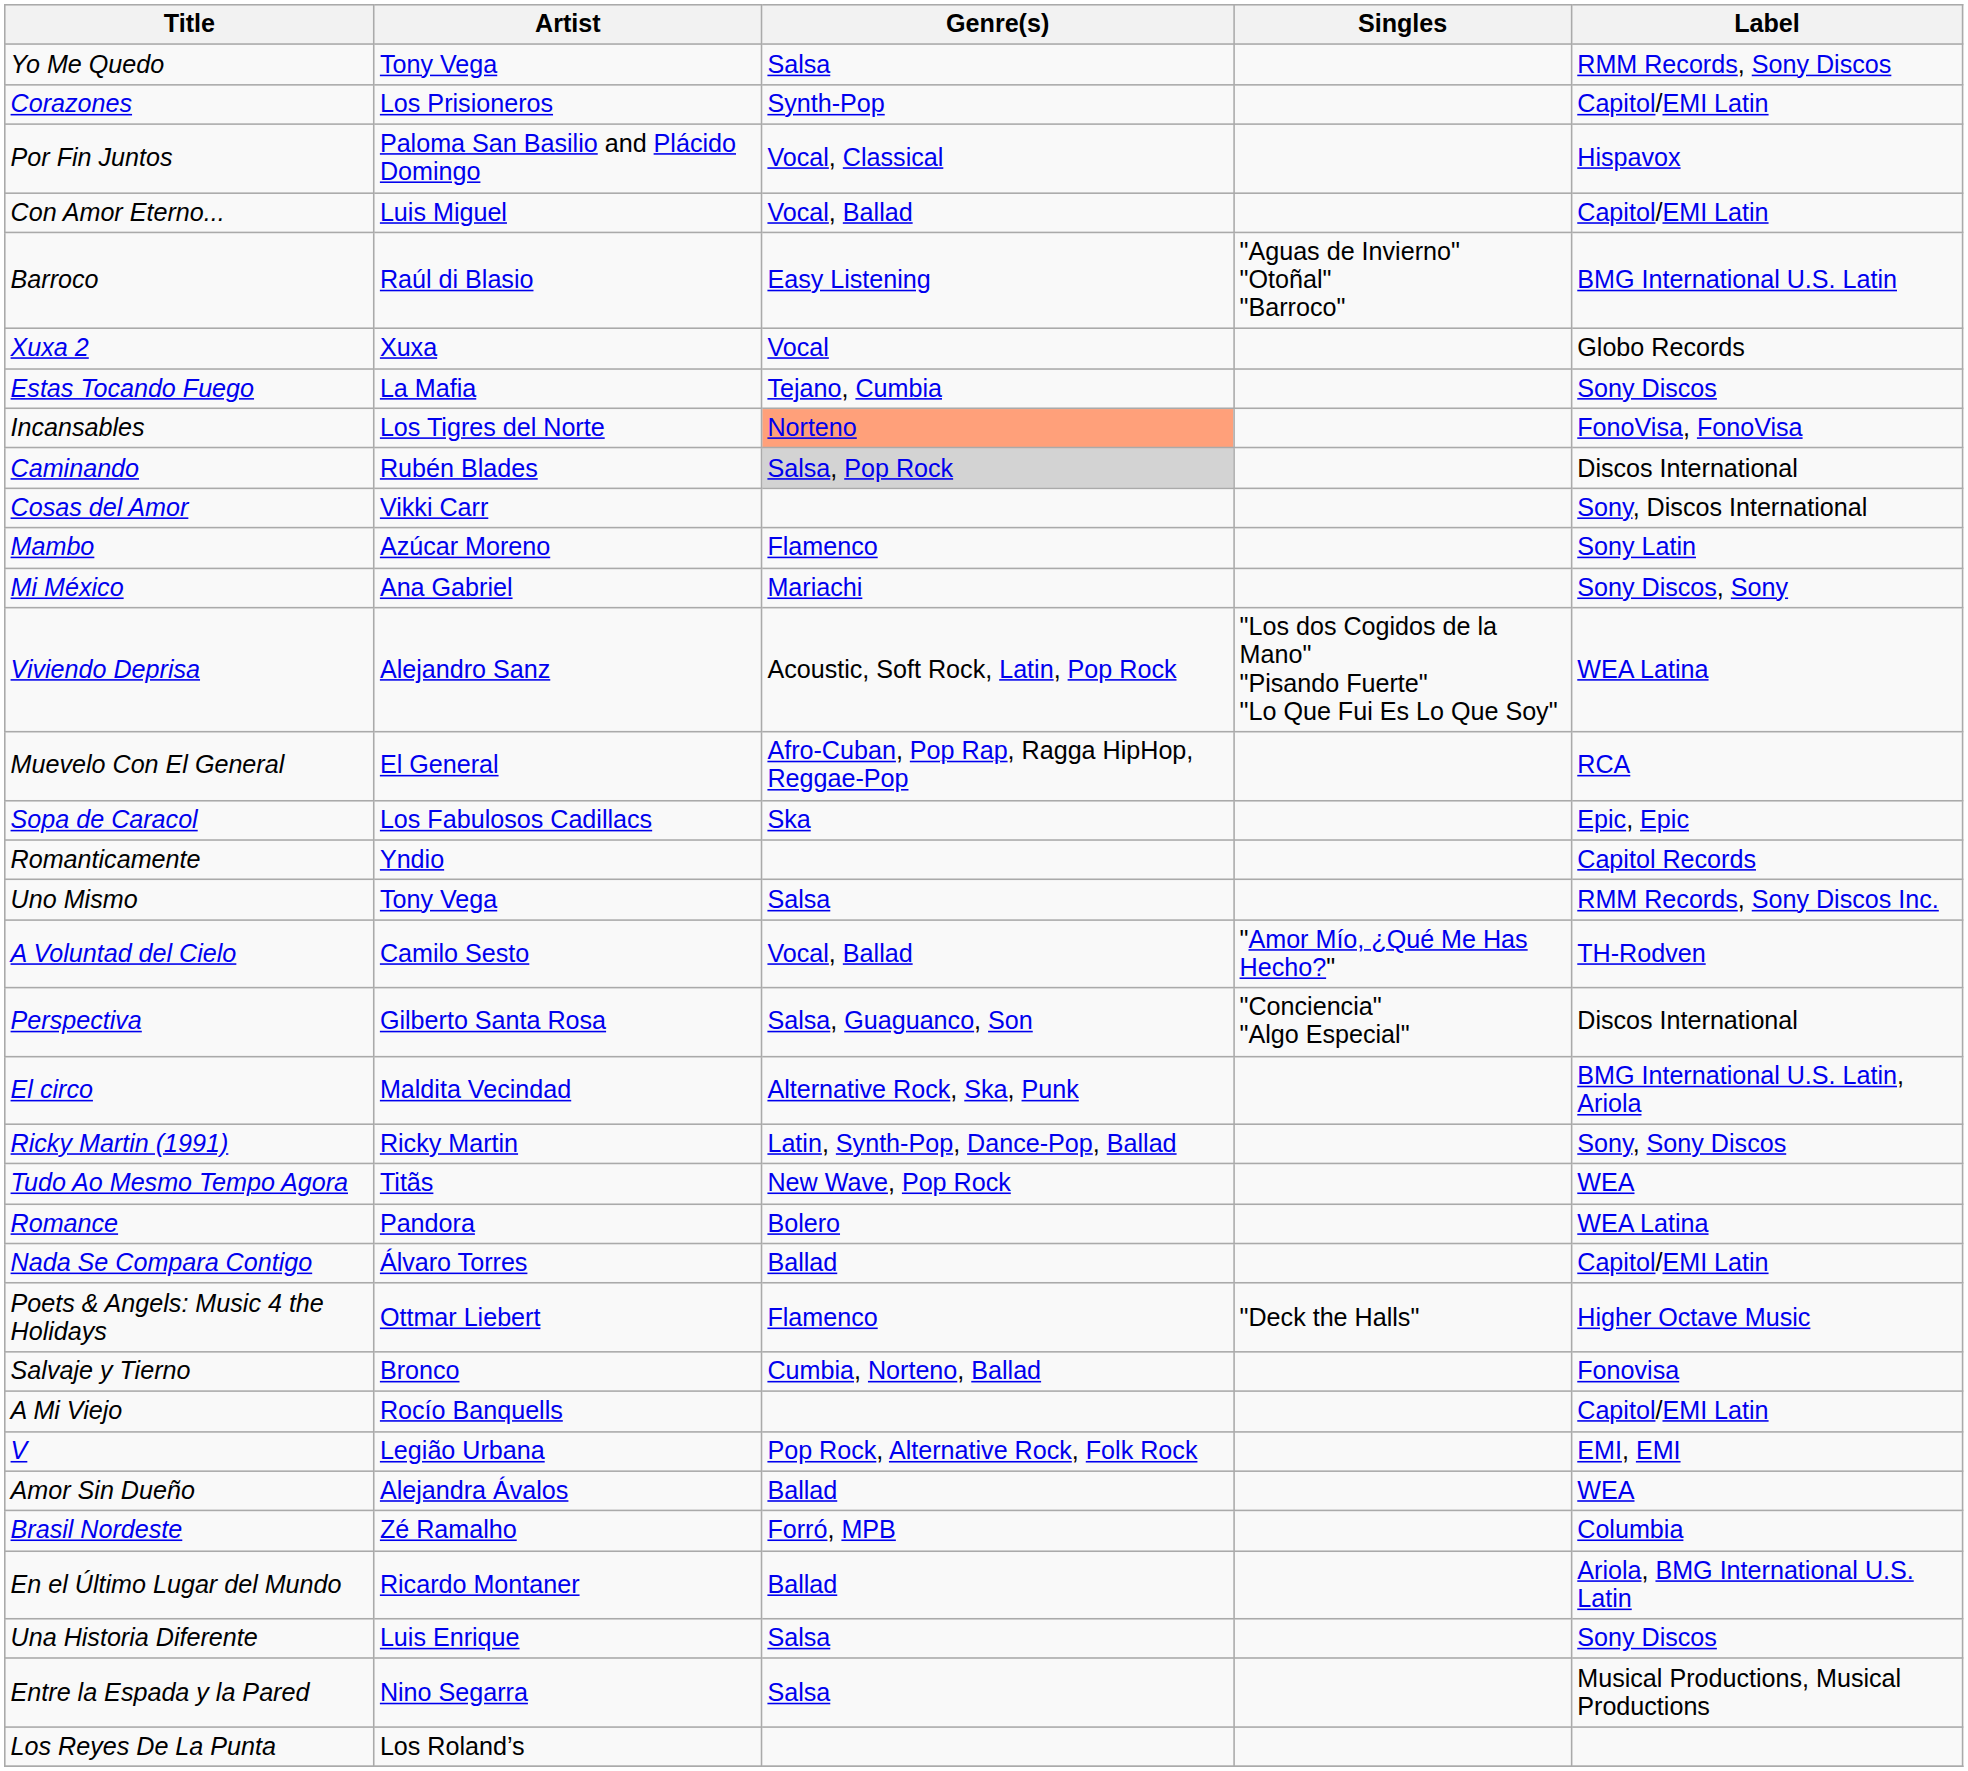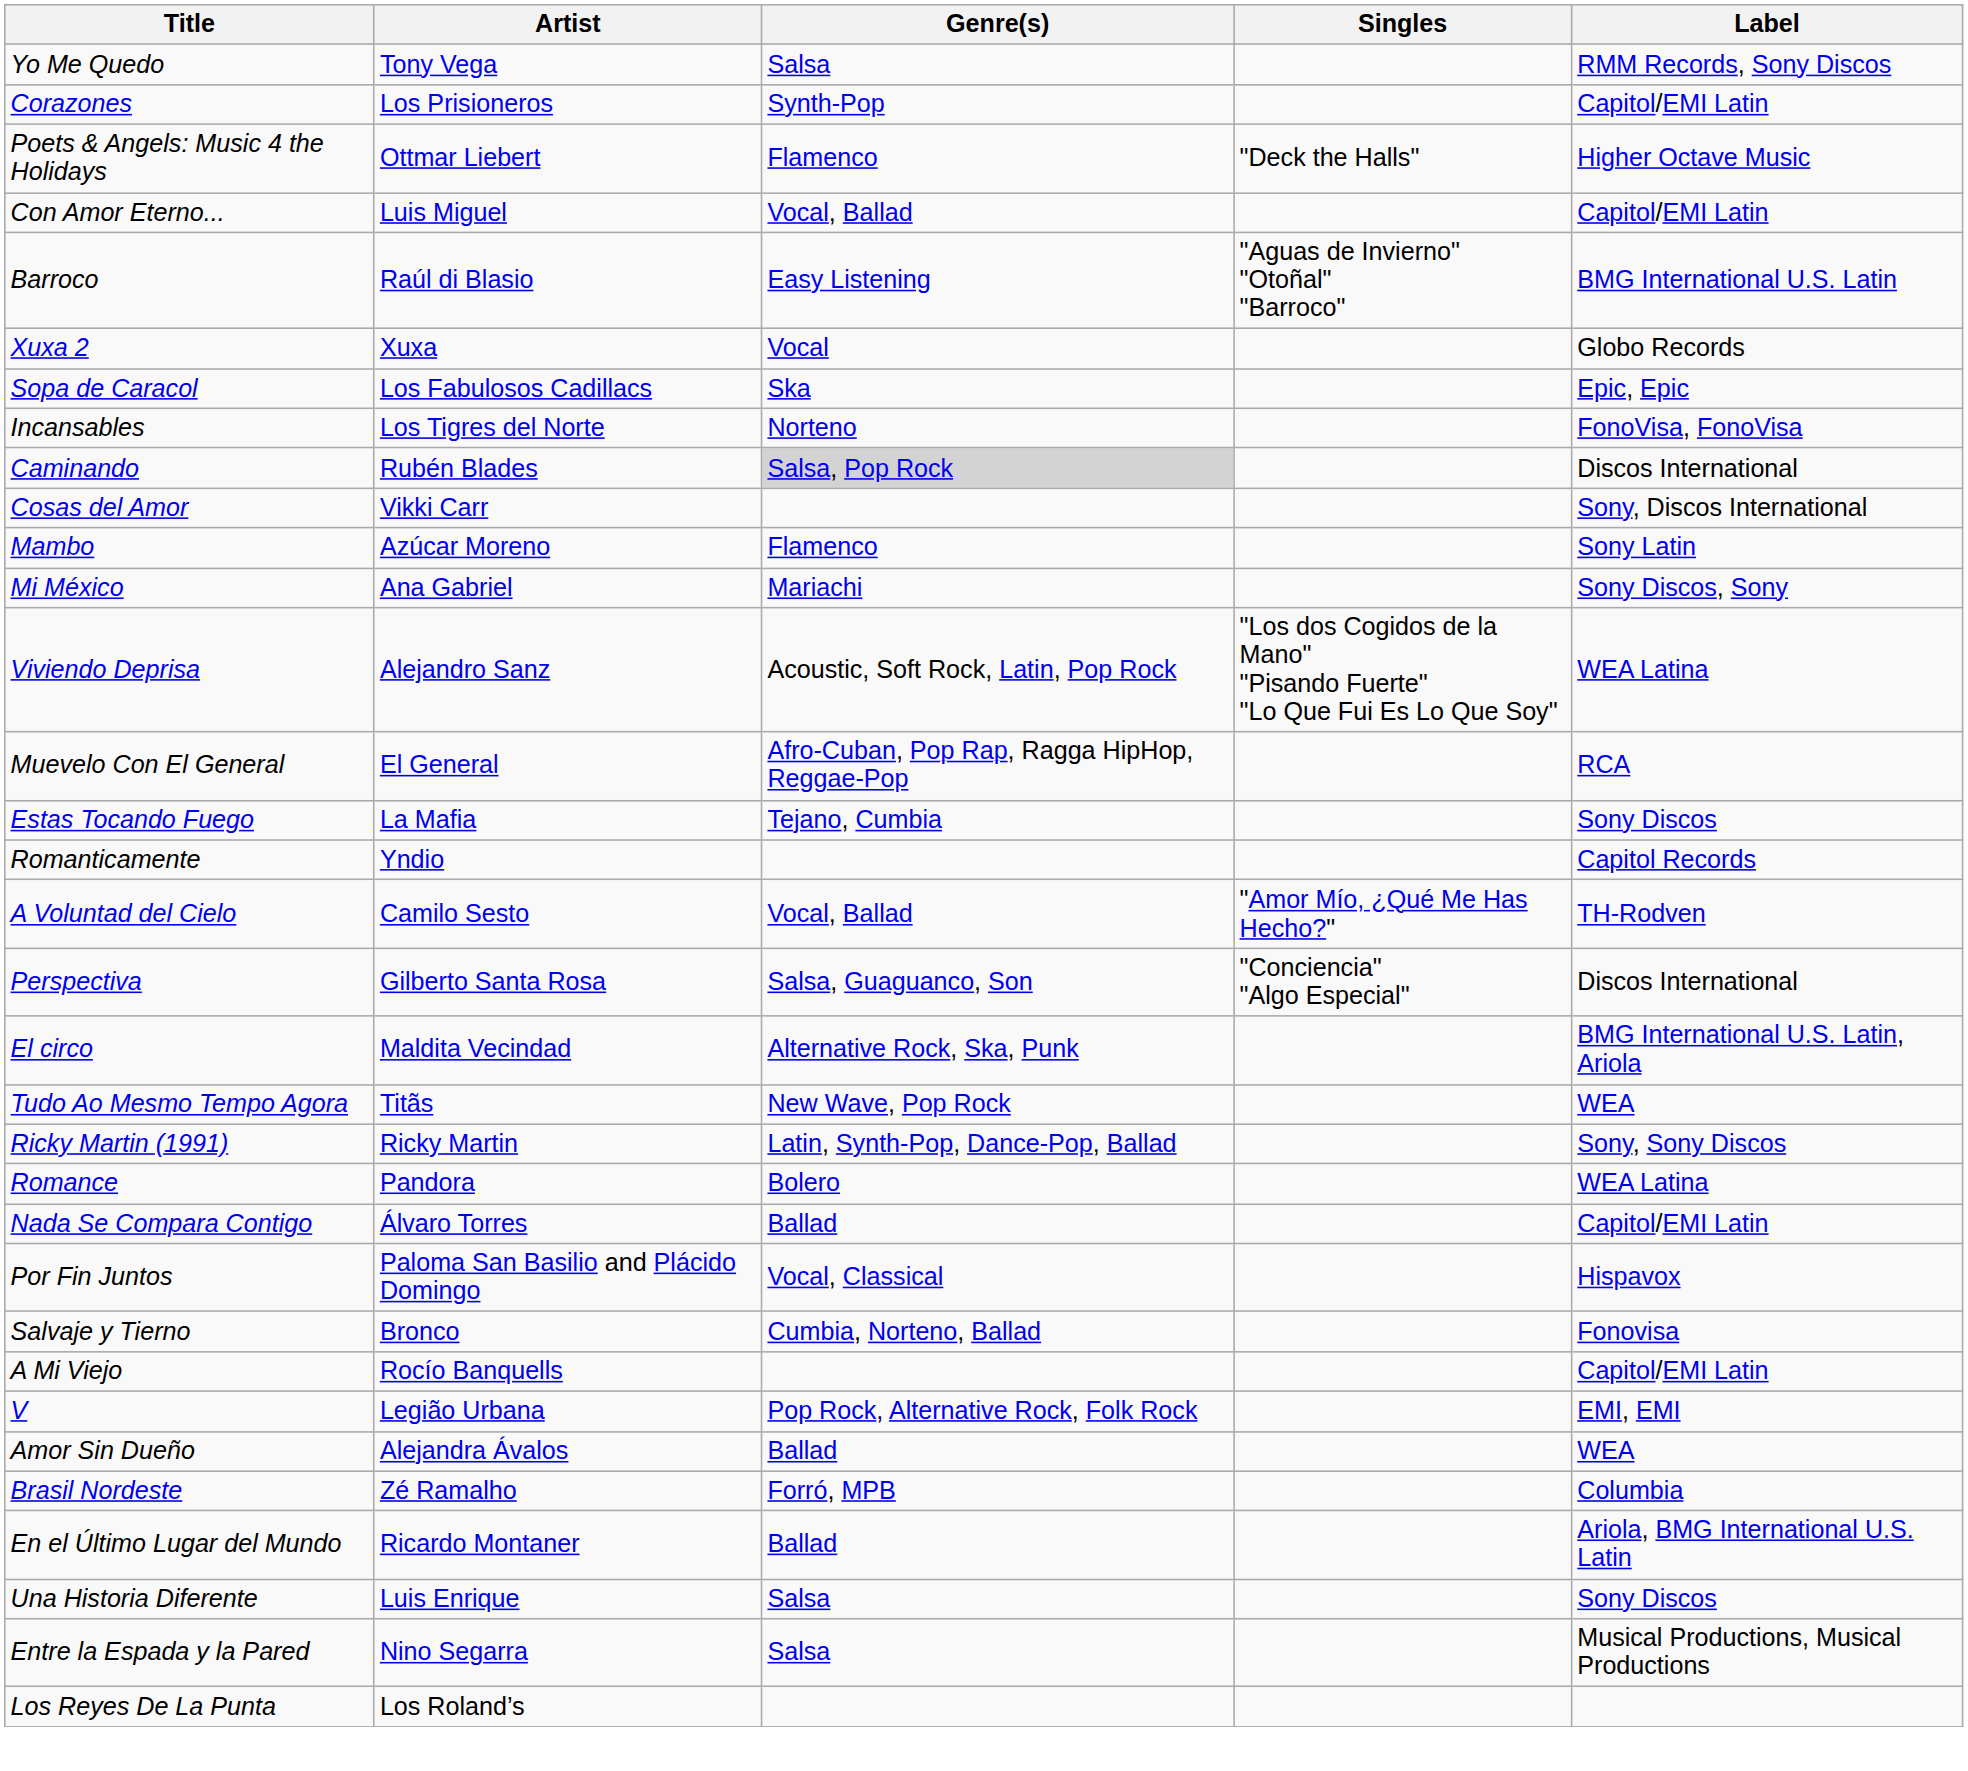 <table class="wikitable sortable" style="text-align: left;">
 <tr>
 <th>Title</th>
 <th>Artist</th>
 <th>Genre(s)</th>
 <th>Singles</th>
 <th>Label</th>
 </tr>
 <tr>
 <td><em>Yo Me Quedo</em></td>
 <td><a href='#'>Tony Vega</a></td>
 <td><a href='#'>Salsa</a></td>
 <td></td>
 <td><a href='#'>RMM Records</a>, <a href='#'>Sony Discos</a></td>
 </tr>
 <tr>
 <td><em><a href='#'>Corazones</a></em></td>
 <td><a href='#'>Los Prisioneros</a></td>
 <td><a href='#'>Synth-Pop</a></td>
 <td></td>
 <td><a href='#'>Capitol</a>/<a href='#'>EMI Latin</a></td>
 </tr>
 <tr>
-<td><em>Por Fin Juntos</em></td>
-<td><a href='#'>Paloma San Basilio</a> and <a href='#'>Plácido Domingo</a></td>
-<td><a href='#'>Vocal</a>, <a href='#'>Classical</a></td>
-<td></td>
-<td><a href='#'>Hispavox</a></td>
+<td><em>Poets & Angels: Music 4 the Holidays</em></td>
+<td><a href='#'>Ottmar Liebert</a></td>
+<td><a href='#'>Flamenco</a></td>
+<td>"Deck the Halls"</td>
+<td><a href='#'>Higher Octave Music</a></td>
 </tr>
 <tr>
 <td><em>Con Amor Eterno...</em></td>
 <td><a href='#'>Luis Miguel</a></td>
 <td><a href='#'>Vocal</a>, <a href='#'>Ballad</a></td>
 <td></td>
 <td><a href='#'>Capitol</a>/<a href='#'>EMI Latin</a></td>
 </tr>
 <tr>
 <td><em>Barroco</em></td>
 <td><a href='#'>Raúl di Blasio</a></td>
 <td><a href='#'>Easy Listening</a></td>
 <td>"Aguas de Invierno"<br>"Otoñal"<br>"Barroco"</td>
 <td><a href='#'>BMG International U.S. Latin</a></td>
 </tr>
 <tr>
 <td><em><a href='#'>Xuxa 2</a></em></td>
 <td><a href='#'>Xuxa</a></td>
 <td><a href='#'>Vocal</a></td>
 <td></td>
 <td>Globo Records</td>
 </tr>
 <tr>
-<td><em><a href='#'>Estas Tocando Fuego</a></em></td>
-<td><a href='#'>La Mafia</a></td>
-<td><a href='#'>Tejano</a>, <a href='#'>Cumbia</a></td>
+<td><em><a href='#'>Sopa de Caracol</a></em></td>
+<td><a href='#'>Los Fabulosos Cadillacs</a></td>
+<td><a href='#'>Ska</a></td>
 <td></td>
-<td><a href='#'>Sony Discos</a></td>
+<td><a href='#'>Epic</a>, <a href='#'>Epic</a></td>
 </tr>
 <tr>
 <td><em>Incansables</em></td>
 <td><a href='#'>Los Tigres del Norte</a></td>
-<td style="background: lightsalmon;"><a href='#'>Norteno</a></td>
+<td><a href='#'>Norteno</a></td>
 <td></td>
 <td><a href='#'>FonoVisa</a>, <a href='#'>FonoVisa</a></td>
 </tr>
 <tr>
 <td><em><a href='#'>Caminando</a></em></td>
 <td><a href='#'>Rubén Blades</a></td>
 <td style="background: lightgrey;"><a href='#'>Salsa</a>, <a href='#'>Pop Rock</a></td>
 <td></td>
 <td>Discos International</td>
 </tr>
 <tr>
 <td><em><a href='#'>Cosas del Amor</a></em></td>
 <td><a href='#'>Vikki Carr</a></td>
 <td></td>
 <td></td>
 <td><a href='#'>Sony</a>, Discos International</td>
 </tr>
 <tr>
 <td><em><a href='#'>Mambo</a></em></td>
 <td><a href='#'>Azúcar Moreno</a></td>
 <td><a href='#'>Flamenco</a></td>
 <td></td>
 <td><a href='#'>Sony Latin</a></td>
 </tr>
 <tr>
 <td><em><a href='#'>Mi México</a></em></td>
 <td><a href='#'>Ana Gabriel</a></td>
 <td><a href='#'>Mariachi</a></td>
 <td></td>
 <td><a href='#'>Sony Discos</a>, <a href='#'>Sony</a></td>
 </tr>
 <tr>
 <td><em><a href='#'>Viviendo Deprisa</a></em></td>
 <td><a href='#'>Alejandro Sanz</a></td>
 <td>Acoustic, Soft Rock, <a href='#'>Latin</a>, <a href='#'>Pop Rock</a></td>
 <td>"Los dos Cogidos de la Mano"<br>"Pisando Fuerte"<br>"Lo Que Fui Es Lo Que Soy"</td>
 <td><a href='#'>WEA Latina</a></td>
 </tr>
 <tr>
 <td><em>Muevelo Con El General</em></td>
 <td><a href='#'>El General</a></td>
 <td><a href='#'>Afro-Cuban</a>, <a href='#'>Pop Rap</a>, Ragga HipHop, <a href='#'>Reggae-Pop</a></td>
 <td></td>
 <td><a href='#'>RCA</a></td>
 </tr>
 <tr>
-<td><em><a href='#'>Sopa de Caracol</a></em></td>
-<td><a href='#'>Los Fabulosos Cadillacs</a></td>
-<td><a href='#'>Ska</a></td>
+<td><em><a href='#'>Estas Tocando Fuego</a></em></td>
+<td><a href='#'>La Mafia</a></td>
+<td><a href='#'>Tejano</a>, <a href='#'>Cumbia</a></td>
 <td></td>
-<td><a href='#'>Epic</a>, <a href='#'>Epic</a></td>
+<td><a href='#'>Sony Discos</a></td>
 </tr>
 <tr>
 <td><em>Romanticamente</em></td>
 <td><a href='#'>Yndio</a></td>
 <td></td>
 <td></td>
 <td><a href='#'>Capitol Records</a></td>
-</tr>
-<tr>
-<td><em>Uno Mismo</em></td>
-<td><a href='#'>Tony Vega</a></td>
-<td><a href='#'>Salsa</a></td>
-<td></td>
-<td><a href='#'>RMM Records</a>, <a href='#'>Sony Discos Inc.</a></td>
 </tr>
 <tr>
 <td><em><a href='#'>A Voluntad del Cielo</a></em></td>
 <td><a href='#'>Camilo Sesto</a></td>
 <td><a href='#'>Vocal</a>, <a href='#'>Ballad</a></td>
 <td>"<a href='#'>Amor Mío, ¿Qué Me Has Hecho?</a>"</td>
 <td><a href='#'>TH-Rodven</a></td>
 </tr>
 <tr>
 <td><em><a href='#'>Perspectiva</a></em></td>
 <td><a href='#'>Gilberto Santa Rosa</a></td>
 <td><a href='#'>Salsa</a>, <a href='#'>Guaguanco</a>, <a href='#'>Son</a></td>
 <td>"Conciencia"<br>"Algo Especial"</td>
 <td>Discos International</td>
 </tr>
 <tr>
 <td><em><a href='#'>El circo</a></em></td>
 <td><a href='#'>Maldita Vecindad</a></td>
 <td><a href='#'>Alternative Rock</a>, <a href='#'>Ska</a>, <a href='#'>Punk</a></td>
 <td></td>
 <td><a href='#'>BMG International U.S. Latin</a>, <a href='#'>Ariola</a></td>
 </tr>
 <tr>
+<td><em><a href='#'>Tudo Ao Mesmo Tempo Agora</a></em></td>
+<td><a href='#'>Titãs</a></td>
+<td><a href='#'>New Wave</a>, <a href='#'>Pop Rock</a></td>
+<td></td>
+<td><a href='#'>WEA</a></td>
+</tr>
+<tr>
 <td><em><a href='#'>Ricky Martin (1991)</a></em></td>
 <td><a href='#'>Ricky Martin</a></td>
 <td><a href='#'>Latin</a>, <a href='#'>Synth-Pop</a>, <a href='#'>Dance-Pop</a>, <a href='#'>Ballad</a></td>
 <td></td>
 <td><a href='#'>Sony</a>, <a href='#'>Sony Discos</a></td>
-</tr>
-<tr>
-<td><em><a href='#'>Tudo Ao Mesmo Tempo Agora</a></em></td>
-<td><a href='#'>Titãs</a></td>
-<td><a href='#'>New Wave</a>, <a href='#'>Pop Rock</a></td>
-<td></td>
-<td><a href='#'>WEA</a></td>
 </tr>
 <tr>
 <td><em><a href='#'>Romance</a></em></td>
 <td><a href='#'>Pandora</a></td>
 <td><a href='#'>Bolero</a></td>
 <td></td>
 <td><a href='#'>WEA Latina</a></td>
 </tr>
 <tr>
 <td><em><a href='#'>Nada Se Compara Contigo</a></em></td>
 <td><a href='#'>Álvaro Torres</a></td>
 <td><a href='#'>Ballad</a></td>
 <td></td>
 <td><a href='#'>Capitol</a>/<a href='#'>EMI Latin</a></td>
 </tr>
 <tr>
-<td><em>Poets & Angels: Music 4 the Holidays</em></td>
-<td><a href='#'>Ottmar Liebert</a></td>
-<td><a href='#'>Flamenco</a></td>
-<td>"Deck the Halls"</td>
-<td><a href='#'>Higher Octave Music</a></td>
+<td><em>Por Fin Juntos</em></td>
+<td><a href='#'>Paloma San Basilio</a> and <a href='#'>Plácido Domingo</a></td>
+<td><a href='#'>Vocal</a>, <a href='#'>Classical</a></td>
+<td></td>
+<td><a href='#'>Hispavox</a></td>
 </tr>
 <tr>
 <td><em>Salvaje y Tierno</em></td>
 <td><a href='#'>Bronco</a></td>
 <td><a href='#'>Cumbia</a>, <a href='#'>Norteno</a>, <a href='#'>Ballad</a></td>
 <td></td>
 <td><a href='#'>Fonovisa</a></td>
 </tr>
 <tr>
 <td><em>A Mi Viejo</em></td>
 <td><a href='#'>Rocío Banquells</a></td>
 <td></td>
 <td></td>
 <td><a href='#'>Capitol</a>/<a href='#'>EMI Latin</a></td>
 </tr>
 <tr>
 <td><em><a href='#'>V</a></em></td>
 <td><a href='#'>Legião Urbana</a></td>
 <td><a href='#'>Pop Rock</a>, <a href='#'>Alternative Rock</a>, <a href='#'>Folk Rock</a></td>
 <td></td>
 <td><a href='#'>EMI</a>, <a href='#'>EMI</a></td>
 </tr>
 <tr>
 <td><em>Amor Sin Dueño</em></td>
 <td><a href='#'>Alejandra Ávalos</a></td>
 <td><a href='#'>Ballad</a></td>
 <td></td>
 <td><a href='#'>WEA</a></td>
 </tr>
 <tr>
 <td><em><a href='#'>Brasil Nordeste</a></em></td>
 <td><a href='#'>Zé Ramalho</a></td>
 <td><a href='#'>Forró</a>, <a href='#'>MPB</a></td>
 <td></td>
 <td><a href='#'>Columbia</a></td>
 </tr>
 <tr>
 <td><em>En el Último Lugar del Mundo</em></td>
 <td><a href='#'>Ricardo Montaner</a></td>
 <td><a href='#'>Ballad</a></td>
 <td></td>
 <td><a href='#'>Ariola</a>, <a href='#'>BMG International U.S. Latin</a></td>
 </tr>
 <tr>
 <td><em>Una Historia Diferente</em></td>
 <td><a href='#'>Luis Enrique</a></td>
 <td><a href='#'>Salsa</a></td>
 <td></td>
 <td><a href='#'>Sony Discos</a></td>
 </tr>
 <tr>
 <td><em>Entre la Espada y la Pared</em></td>
 <td><a href='#'>Nino Segarra</a></td>
 <td><a href='#'>Salsa</a></td>
 <td></td>
 <td>Musical Productions, Musical Productions</td>
 </tr>
 <tr>
 <td><em>Los Reyes De La Punta</em></td>
 <td>Los Roland’s</td>
 <td></td>
 <td></td>
 <td></td>
 </tr>
 <tr>
 </tr>
 </table>
